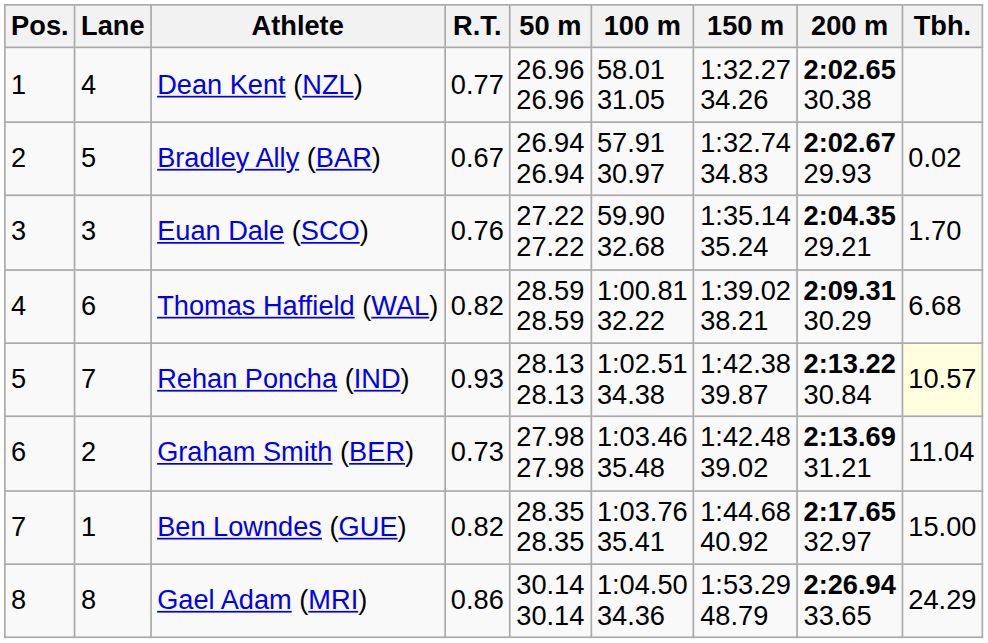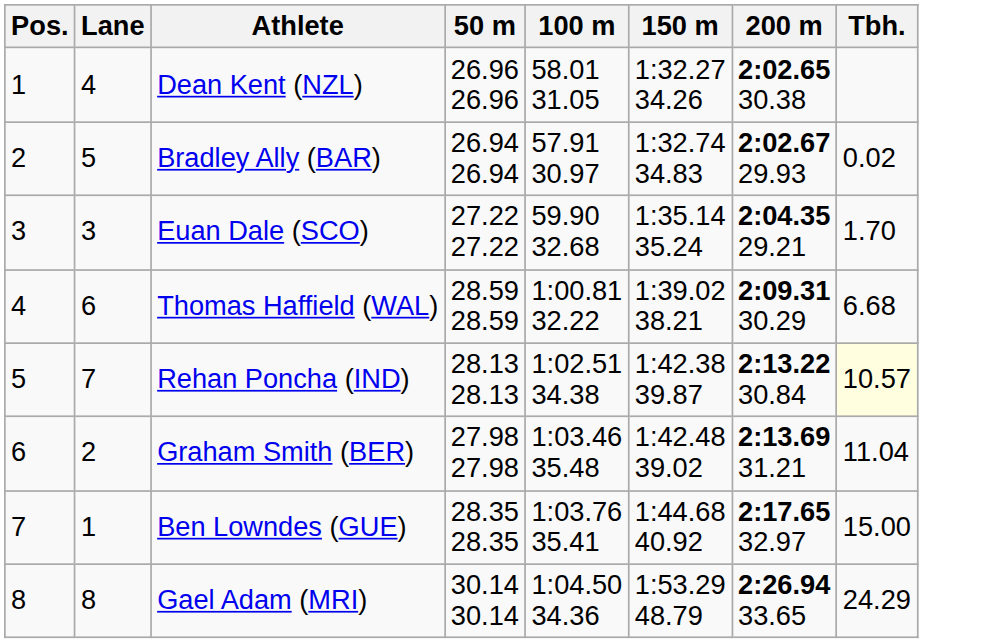 <table class="wikitable">
 <tr>
 <th>Pos.</th>
 <th>Lane</th>
 <th>Athlete</th>
-<th>R.T.</th>
 <th>50 m</th>
 <th>100 m</th>
 <th>150 m</th>
 <th>200 m</th>
 <th>Tbh.</th>
 </tr>
 <tr>
 <td>1</td>
 <td>4</td>
 <td> <a href='#'>Dean Kent</a> (<a href='#'>NZL</a>)</td>
-<td>0.77</td>
 <td>26.96<br>26.96</td>
 <td>58.01<br>31.05</td>
 <td>1:32.27<br>34.26</td>
 <td><strong>2:02.65</strong><br>30.38</td>
 <td> </td>
 </tr>
 <tr>
 <td>2</td>
 <td>5</td>
 <td> <a href='#'>Bradley Ally</a> (<a href='#'>BAR</a>)</td>
-<td>0.67</td>
 <td>26.94<br>26.94</td>
 <td>57.91<br>30.97</td>
 <td>1:32.74<br>34.83</td>
 <td><strong>2:02.67</strong><br>29.93</td>
 <td>0.02</td>
 </tr>
 <tr>
 <td>3</td>
 <td>3</td>
 <td> <a href='#'>Euan Dale</a> (<a href='#'>SCO</a>)</td>
-<td>0.76</td>
 <td>27.22<br>27.22</td>
 <td>59.90<br>32.68</td>
 <td>1:35.14<br>35.24</td>
 <td><strong>2:04.35</strong><br>29.21</td>
 <td>1.70</td>
 </tr>
 <tr>
 <td>4</td>
 <td>6</td>
 <td> <a href='#'>Thomas Haffield</a> (<a href='#'>WAL</a>)</td>
-<td>0.82</td>
 <td>28.59<br>28.59</td>
 <td>1:00.81<br>32.22</td>
 <td>1:39.02<br>38.21</td>
 <td><strong>2:09.31</strong><br>30.29</td>
 <td>6.68</td>
 </tr>
 <tr>
 <td>5</td>
 <td>7</td>
 <td> <a href='#'>Rehan Poncha</a> (<a href='#'>IND</a>)</td>
-<td>0.93</td>
 <td>28.13<br>28.13</td>
 <td>1:02.51<br>34.38</td>
 <td>1:42.38<br>39.87</td>
 <td><strong>2:13.22</strong><br>30.84</td>
 <td style="background: lightyellow;">10.57</td>
 </tr>
 <tr>
 <td>6</td>
 <td>2</td>
 <td> <a href='#'>Graham Smith</a> (<a href='#'>BER</a>)</td>
-<td>0.73</td>
 <td>27.98<br>27.98</td>
 <td>1:03.46<br>35.48</td>
 <td>1:42.48<br>39.02</td>
 <td><strong>2:13.69</strong><br>31.21</td>
 <td>11.04</td>
 </tr>
 <tr>
 <td>7</td>
 <td>1</td>
 <td> <a href='#'>Ben Lowndes</a> (<a href='#'>GUE</a>)</td>
-<td>0.82</td>
 <td>28.35<br>28.35</td>
 <td>1:03.76<br>35.41</td>
 <td>1:44.68<br>40.92</td>
 <td><strong>2:17.65</strong><br>32.97</td>
 <td>15.00</td>
 </tr>
 <tr>
 <td>8</td>
 <td>8</td>
 <td> <a href='#'>Gael Adam</a> (<a href='#'>MRI</a>)</td>
-<td>0.86</td>
 <td>30.14<br>30.14</td>
 <td>1:04.50<br>34.36</td>
 <td>1:53.29<br>48.79</td>
 <td><strong>2:26.94</strong><br>33.65</td>
 <td>24.29</td>
 </tr>
 </table>
